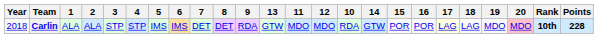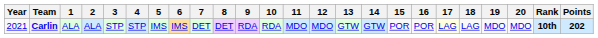 <table class="wikitable" style="text-align:center; font-size:85%">
 <tr>
 <th>Year</th>
 <th>Team</th>
 <th>1</th>
 <th>2</th>
 <th>3</th>
 <th>4</th>
 <th>5</th>
 <th>6</th>
 <th>7</th>
 <th>8</th>
 <th>9</th>
-<th>13</th>
+<th>10</th>
 <th>11</th>
 <th>12</th>
-<th>10</th>
+<th>13</th>
 <th>14</th>
 <th>15</th>
 <th>16</th>
 <th>17</th>
 <th>18</th>
 <th>19</th>
 <th>20</th>
 <th>Rank</th>
 <th>Points</th>
 </tr>
 <tr>
-<td><a href='#'>2018</a></td>
+<td><a href='#'>2021</a></td>
 <th><a href='#'>Carlin</a></th>
 <td style="background:#DFFFDF"><a href='#'>ALA</a><br></td>
 <td style="background:#CFEAFF"><a href='#'>ALA</a><br></td>
 <td style="background:#DFFFDF"><a href='#'>STP</a><br></td>
 <td style="background:#CFEAFF"><a href='#'>STP</a><br></td>
 <td style="background:#DFFFDF"><a href='#'>IMS</a><br></td>
 <td style="background:#FFDF9F"><a href='#'>IMS</a><br></td>
 <td style="background:#DFFFDF"><a href='#'>DET</a><br></td>
 <td style="background:#EFCFFF"><a href='#'>DET</a><br></td>
 <td style="background:#EFCFFF"><a href='#'>RDA</a><br></td>
-<td style="background:#DFFFDF"><a href='#'>GTW</a><br></td>
+<td style="background:#DFFFDF"><a href='#'>RDA</a><br></td>
 <td style="background:#CFEAFF"><a href='#'>MDO</a><br></td>
 <td style="background:#CFEAFF"><a href='#'>MDO</a><br></td>
-<td style="background:#DFFFDF"><a href='#'>RDA</a><br></td>
+<td style="background:#DFFFDF"><a href='#'>GTW</a><br></td>
 <td style="background:#CFEAFF"><a href='#'>GTW</a><br></td>
 <td><a href='#'>POR</a></td>
 <td><a href='#'>POR</a></td>
 <td style="background: lightyellow;"><a href='#'>LAG</a></td>
 <td><a href='#'>LAG</a></td>
 <td><a href='#'>MDO</a></td>
-<td style="background: pink;"><a href='#'>MDO</a></td>
+<td><a href='#'>MDO</a></td>
 <th style="background:#CFEAFF;">10th</th>
-<th style="background:#CFEAFF;">228</th>
+<th style="background:#CFEAFF;">202</th>
 </tr>
 </table>
